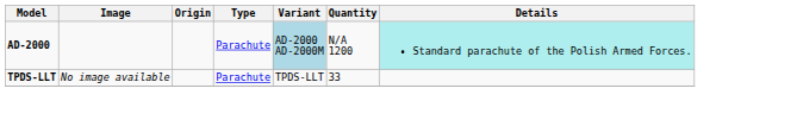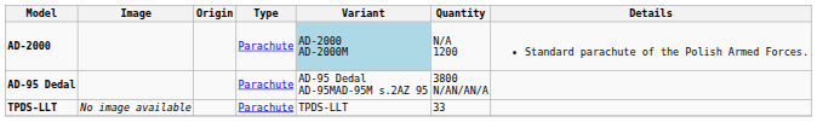 <table class="wikitable">
 <tr>
 <th>Model</th>
 <th>Image</th>
 <th>Origin</th>
 <th>Type</th>
 <th>Variant</th>
 <th>Quantity</th>
 <th>Details</th>
 </tr>
 <tr>
 <td><strong>AD-2000</strong></td>
 <td></td>
 <td><small></small></td>
 <td><a href='#'>Parachute</a></td>
 <td style="background: lightblue;">AD-2000<br>AD-2000M</td>
 <td>N/A<br>1200</td>
-<td style="background: paleturquoise;"><br><ul><li>Standard parachute of the Polish Armed Forces.</li></ul></td>
+<td><br><ul><li>Standard parachute of the Polish Armed Forces.</li></ul></td>
+</tr>
+<tr>
+<td><strong>AD-95 Dedal</strong></td>
+<td></td>
+<td><small></small></td>
+<td><a href='#'>Parachute</a></td>
+<td>AD-95 Dedal<br>AD-95MAD-95M s.2AZ 95</td>
+<td>3800<br>N/AN/AN/A</td>
+<td></td>
 </tr>
 <tr>
 <td><strong>TPDS-LLT</strong></td>
 <td style="text-align: center;"><em>No image available</em></td>
 <td><small></small></td>
 <td><a href='#'>Parachute</a></td>
 <td>TPDS-LLT</td>
 <td>33</td>
 <td></td>
 </tr>
 <tr>
 </tr>
 </table>
